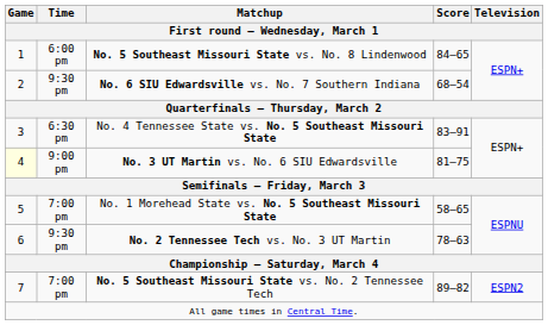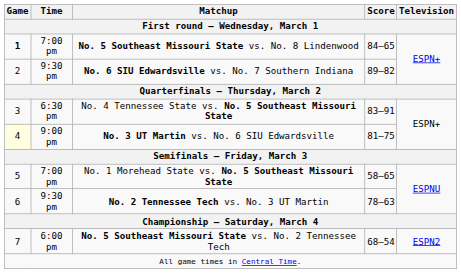 <table class="wikitable" style="font-size: 95%;text-align:center">
 <tr>
 <th>Game</th>
 <th>Time</th>
 <th>Matchup</th>
 <th>Score</th>
 <th>Television</th>
 </tr>
 <tr>
 <th colspan="5">First round – Wednesday, March 1</th>
 </tr>
 <tr>
-<td>1</td>
-<td>6:00 pm</td>
+<td><strong>1</strong></td>
+<td>7:00 pm</td>
 <td><strong>No. 5 Southeast Missouri State</strong> vs. No. 8 Lindenwood</td>
 <td>84–65</td>
 <td rowspan="2"><a href='#'>ESPN+</a></td>
 </tr>
 <tr>
 <td>2</td>
 <td>9:30 pm</td>
 <td><strong>No. 6 SIU Edwardsville</strong> vs. No. 7 Southern Indiana</td>
-<td>68–54</td>
+<td>89–82</td>
 </tr>
 <tr>
 <th colspan="5">Quarterfinals – Thursday, March 2</th>
 </tr>
 <tr>
 <td>3</td>
 <td>6:30 pm</td>
 <td>No. 4 Tennessee State vs. <strong>No. 5 Southeast Missouri State</strong></td>
 <td>83–91</td>
 <td rowspan="2">ESPN+</td>
 </tr>
 <tr>
 <td style="background: lightyellow;">4</td>
 <td>9:00 pm</td>
 <td><strong>No. 3 UT Martin</strong> vs. No. 6 SIU Edwardsville</td>
 <td>81–75</td>
 </tr>
 <tr>
 <th colspan="5">Semifinals – Friday, March 3</th>
 </tr>
 <tr>
 <td>5</td>
 <td>7:00 pm</td>
 <td>No. 1 Morehead State vs. <strong>No. 5 Southeast Missouri State</strong></td>
 <td>58–65</td>
 <td rowspan="2"><a href='#'>ESPNU</a></td>
 </tr>
 <tr>
 <td>6</td>
 <td>9:30 pm</td>
 <td><strong> No. 2 Tennessee Tech </strong> vs. No. 3 UT Martin</td>
 <td>78–63</td>
 </tr>
 <tr>
 <th colspan="5">Championship – Saturday, March 4</th>
 </tr>
 <tr>
 <td>7</td>
-<td>7:00 pm</td>
+<td>6:00 pm</td>
 <td><strong>No. 5 Southeast Missouri State</strong> vs. No. 2 Tennessee Tech</td>
-<td>89–82</td>
+<td>68–54</td>
 <td><a href='#'>ESPN2</a></td>
 </tr>
 <tr>
 <td colspan="5"><small>All game times in <a href='#'>Central Time</a>.</small></td>
 </tr>
 </table>
